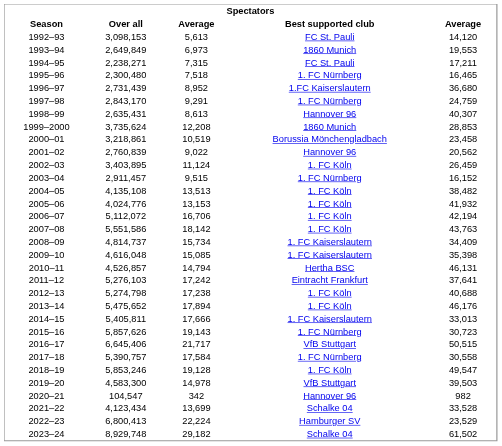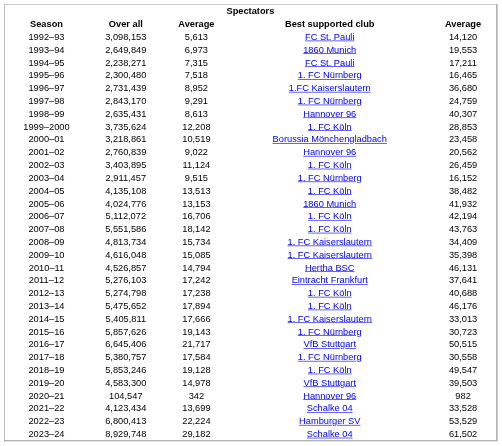 <table cellpadding="2" cellspacing="0" style="margin:1em 0; border:1px solid #999; border-right-width:2px; border-bottom-width:2px; width:64%; font-size:95%;">
 <tr>
 <th colspan="5">Spectators</th>
 </tr>
 <tr style="text-align:center;">
 <td><strong>Season</strong></td>
 <td><strong>Over all</strong></td>
 <td><strong>Average</strong></td>
 <td><strong>Best supported club</strong></td>
 <td><strong>Average</strong></td>
 </tr>
 <tr>
 <td style="text-align:center;">1992–93</td>
 <td style="text-align:center;">3,098,153</td>
 <td style="text-align:center;">5,613</td>
 <td style="text-align:center;"><a href='#'>FC St. Pauli</a></td>
 <td style="text-align:center;">14,120</td>
 </tr>
 <tr>
 <td style="text-align:center;">1993–94</td>
 <td style="text-align:center;">2,649,849</td>
 <td style="text-align:center;">6,973</td>
 <td style="text-align:center;"><a href='#'>1860 Munich</a></td>
 <td style="text-align:center;">19,553</td>
 </tr>
 <tr>
 <td style="text-align:center;">1994–95</td>
 <td style="text-align:center;">2,238,271</td>
 <td style="text-align:center;">7,315</td>
 <td style="text-align:center;"><a href='#'>FC St. Pauli</a></td>
 <td style="text-align:center;">17,211</td>
 </tr>
 <tr>
 <td style="text-align:center;">1995–96</td>
 <td style="text-align:center;">2,300,480</td>
 <td style="text-align:center;">7,518</td>
 <td style="text-align:center;"><a href='#'>1. FC Nürnberg</a></td>
 <td style="text-align:center;">16,465</td>
 </tr>
 <tr>
 <td style="text-align:center;">1996–97</td>
 <td style="text-align:center;">2,731,439</td>
 <td style="text-align:center;">8,952</td>
 <td style="text-align:center;"><a href='#'>1.FC Kaiserslautern</a></td>
 <td style="text-align:center;">36,680</td>
 </tr>
 <tr>
 <td style="text-align:center;">1997–98</td>
 <td style="text-align:center;">2,843,170</td>
 <td style="text-align:center;">9,291</td>
 <td style="text-align:center;"><a href='#'>1. FC Nürnberg</a></td>
 <td style="text-align:center;">24,759</td>
 </tr>
 <tr>
 <td style="text-align:center;">1998–99</td>
 <td style="text-align:center;">2,635,431</td>
 <td style="text-align:center;">8,613</td>
 <td style="text-align:center;"><a href='#'>Hannover 96</a></td>
 <td style="text-align:center;">40,307</td>
 </tr>
 <tr>
 <td style="text-align:center;">1999–2000</td>
 <td style="text-align:center;">3,735,624</td>
 <td style="text-align:center;">12,208</td>
-<td style="text-align:center;"><a href='#'>1860 Munich</a></td>
+<td style="text-align:center;"><a href='#'>1. FC Köln</a></td>
 <td style="text-align:center;">28,853</td>
 </tr>
 <tr>
 <td style="text-align:center;">2000–01</td>
 <td style="text-align:center;">3,218,861</td>
 <td style="text-align:center;">10,519</td>
 <td style="text-align:center;"><a href='#'>Borussia Mönchengladbach</a></td>
 <td style="text-align:center;">23,458</td>
 </tr>
 <tr>
 <td style="text-align:center;">2001–02</td>
 <td style="text-align:center;">2,760,839</td>
 <td style="text-align:center;">9,022</td>
 <td style="text-align:center;"><a href='#'>Hannover 96</a></td>
 <td style="text-align:center;">20,562</td>
 </tr>
 <tr>
 <td style="text-align:center;">2002–03</td>
 <td style="text-align:center;">3,403,895</td>
 <td style="text-align:center;">11,124</td>
 <td style="text-align:center;"><a href='#'>1. FC Köln</a></td>
 <td style="text-align:center;">26,459</td>
 </tr>
 <tr>
 <td style="text-align:center;">2003–04</td>
 <td style="text-align:center;">2,911,457</td>
 <td style="text-align:center;">9,515</td>
 <td style="text-align:center;"><a href='#'>1. FC Nürnberg</a></td>
 <td style="text-align:center;">16,152</td>
 </tr>
 <tr>
 <td style="text-align:center;">2004–05</td>
 <td style="text-align:center;">4,135,108</td>
 <td style="text-align:center;">13,513</td>
 <td style="text-align:center;"><a href='#'>1. FC Köln</a></td>
 <td style="text-align:center;">38,482</td>
 </tr>
 <tr>
 <td style="text-align:center;">2005–06</td>
 <td style="text-align:center;">4,024,776</td>
 <td style="text-align:center;">13,153</td>
-<td style="text-align:center;"><a href='#'>1. FC Köln</a></td>
+<td style="text-align:center;"><a href='#'>1860 Munich</a></td>
 <td style="text-align:center;">41,932</td>
 </tr>
 <tr>
 <td style="text-align:center;">2006–07</td>
 <td style="text-align:center;">5,112,072</td>
 <td style="text-align:center;">16,706</td>
 <td style="text-align:center;"><a href='#'>1. FC Köln</a></td>
 <td style="text-align:center;">42,194</td>
 </tr>
 <tr>
 <td style="text-align:center;">2007–08</td>
 <td style="text-align:center;">5,551,586</td>
 <td style="text-align:center;">18,142</td>
 <td style="text-align:center;"><a href='#'>1. FC Köln</a></td>
 <td style="text-align:center;">43,763</td>
 </tr>
 <tr>
 <td style="text-align:center;">2008–09</td>
-<td style="text-align:center;">4,814,737</td>
+<td style="text-align:center;">4,813,734</td>
 <td style="text-align:center;">15,734</td>
 <td style="text-align:center;"><a href='#'>1. FC Kaiserslautern</a></td>
 <td style="text-align:center;">34,409</td>
 </tr>
 <tr>
 <td style="text-align:center;">2009–10</td>
 <td style="text-align:center;">4,616,048</td>
 <td style="text-align:center;">15,085</td>
 <td style="text-align:center;"><a href='#'>1. FC Kaiserslautern</a></td>
 <td style="text-align:center;">35,398</td>
 </tr>
 <tr>
 <td style="text-align:center;">2010–11</td>
 <td style="text-align:center;">4,526,857</td>
 <td style="text-align:center;">14,794</td>
 <td style="text-align:center;"><a href='#'>Hertha BSC</a></td>
 <td style="text-align:center;">46,131</td>
 </tr>
 <tr>
 <td style="text-align:center;">2011–12</td>
 <td style="text-align:center;">5,276,103</td>
 <td style="text-align:center;">17,242</td>
 <td style="text-align:center;"><a href='#'>Eintracht Frankfurt</a></td>
 <td style="text-align:center;">37,641</td>
 </tr>
 <tr>
 <td style="text-align:center;">2012–13</td>
 <td style="text-align:center;">5,274,798</td>
 <td style="text-align:center;">17,238</td>
 <td style="text-align:center;"><a href='#'>1. FC Köln</a></td>
 <td style="text-align:center;">40,688</td>
 </tr>
 <tr>
 <td style="text-align:center;">2013–14</td>
 <td style="text-align:center;">5,475,652</td>
 <td style="text-align:center;">17,894</td>
 <td style="text-align:center;"><a href='#'>1. FC Köln</a></td>
 <td style="text-align:center;">46,176</td>
 </tr>
 <tr>
 <td style="text-align:center;">2014–15</td>
 <td style="text-align:center;">5,405,811</td>
 <td style="text-align:center;">17,666</td>
 <td style="text-align:center;"><a href='#'>1. FC Kaiserslautern</a></td>
 <td style="text-align:center;">33,013</td>
 </tr>
 <tr>
 <td style="text-align:center;">2015–16</td>
 <td style="text-align:center;">5,857,626</td>
 <td style="text-align:center;">19,143</td>
 <td style="text-align:center;"><a href='#'>1. FC Nürnberg</a></td>
 <td style="text-align:center;">30,723</td>
 </tr>
 <tr>
 <td style="text-align:center;">2016–17</td>
 <td style="text-align:center;">6,645,406</td>
 <td style="text-align:center;">21,717</td>
 <td style="text-align:center;"><a href='#'>VfB Stuttgart</a></td>
 <td style="text-align:center;">50,515</td>
 </tr>
 <tr>
 <td style="text-align:center;">2017–18</td>
-<td style="text-align:center;">5,390,757</td>
+<td style="text-align:center;">5,380,757</td>
 <td style="text-align:center;">17,584</td>
 <td style="text-align:center;"><a href='#'>1. FC Nürnberg</a></td>
 <td style="text-align:center;">30,558</td>
 </tr>
 <tr>
 <td style="text-align:center;">2018–19</td>
 <td style="text-align:center;">5,853,246</td>
 <td style="text-align:center;">19,128</td>
 <td style="text-align:center;"><a href='#'>1. FC Köln</a></td>
 <td style="text-align:center;">49,547</td>
 </tr>
 <tr>
 <td style="text-align:center;">2019–20</td>
 <td style="text-align:center;">4,583,300</td>
 <td style="text-align:center;">14,978</td>
 <td style="text-align:center;"><a href='#'>VfB Stuttgart</a></td>
 <td style="text-align:center;">39,503</td>
 </tr>
 <tr>
 <td style="text-align:center;">2020–21</td>
 <td style="text-align:center;">104,547</td>
 <td style="text-align:center;">342</td>
 <td style="text-align:center;"><a href='#'>Hannover 96</a></td>
 <td style="text-align:center;">982</td>
 </tr>
 <tr>
 <td style="text-align:center;">2021–22</td>
 <td style="text-align:center;">4,123,434</td>
 <td style="text-align:center;">13,699</td>
 <td style="text-align:center;"><a href='#'>Schalke 04</a></td>
 <td style="text-align:center;">33,528</td>
 </tr>
 <tr>
 <td style="text-align:center;">2022–23</td>
 <td style="text-align:center;">6,800,413</td>
 <td style="text-align:center;">22,224</td>
 <td style="text-align:center;"><a href='#'>Hamburger SV</a></td>
-<td style="text-align:center;">23,529</td>
+<td style="text-align:center;">53,529</td>
 </tr>
 <tr>
 <td style="text-align:center;">2023–24</td>
 <td style="text-align:center;">8,929,748</td>
 <td style="text-align:center;">29,182</td>
 <td style="text-align:center;"><a href='#'>Schalke 04</a></td>
 <td style="text-align:center;">61,502</td>
 </tr>
 </table>
